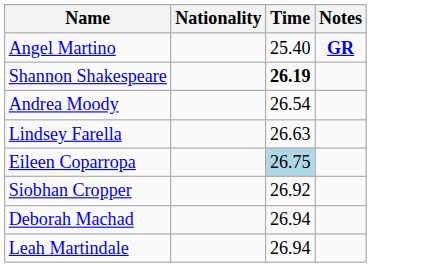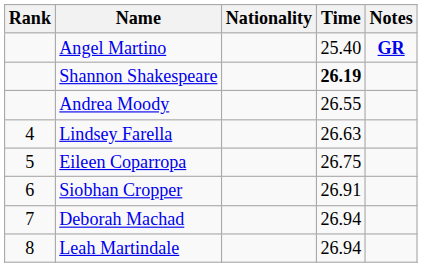 <table class="wikitable sortable" style="text-align:center">
 <tr>
+<th>Rank</th>
 <th>Name</th>
 <th>Nationality</th>
 <th>Time</th>
 <th>Notes</th>
 </tr>
 <tr>
+<td></td>
 <td align=left><a href='#'>Angel Martino</a></td>
 <td align=left></td>
 <td>25.40</td>
 <td><strong><a href='#'>GR</a></strong></td>
 </tr>
 <tr>
+<td></td>
 <td align=left><a href='#'>Shannon Shakespeare</a></td>
 <td align=left></td>
 <td><strong>26.19</strong></td>
 <td></td>
 </tr>
 <tr>
+<td></td>
 <td align=left><a href='#'>Andrea Moody</a></td>
 <td align=left></td>
-<td>26.54</td>
+<td>26.55</td>
 <td></td>
 </tr>
 <tr>
+<td>4</td>
 <td align=left><a href='#'>Lindsey Farella</a></td>
 <td align=left></td>
 <td>26.63</td>
 <td></td>
 </tr>
 <tr>
+<td>5</td>
 <td align=left><a href='#'>Eileen Coparropa</a></td>
 <td align=left></td>
-<td style="background: lightblue;">26.75</td>
+<td>26.75</td>
 <td></td>
 </tr>
 <tr>
+<td>6</td>
 <td align=left><a href='#'>Siobhan Cropper</a></td>
 <td align=left></td>
-<td>26.92</td>
+<td>26.91</td>
 <td></td>
 </tr>
 <tr>
+<td>7</td>
 <td align=left><a href='#'>Deborah Machad</a></td>
 <td align=left></td>
 <td>26.94</td>
 <td></td>
 </tr>
 <tr>
+<td>8</td>
 <td align=left><a href='#'>Leah Martindale</a></td>
 <td align=left></td>
 <td>26.94</td>
 <td></td>
 </tr>
 </table>
